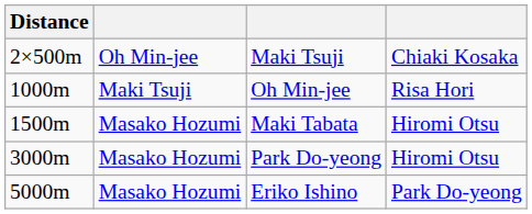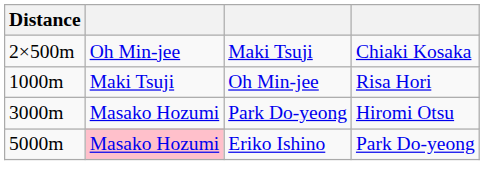 <table class="wikitable">
 <tr>
 <th>Distance</th>
 <th></th>
 <th></th>
 <th></th>
 </tr>
 <tr>
 <td>2×500m</td>
 <td> <a href='#'>Oh Min-jee</a></td>
 <td>  <a href='#'>Maki Tsuji</a></td>
 <td>  <a href='#'>Chiaki Kosaka</a></td>
 </tr>
 <tr>
 <td>1000m</td>
 <td> <a href='#'>Maki Tsuji</a></td>
 <td> <a href='#'>Oh Min-jee</a></td>
 <td>  <a href='#'>Risa Hori</a></td>
 </tr>
 <tr>
-<td>1500m</td>
-<td>  <a href='#'>Masako Hozumi</a></td>
-<td> <a href='#'>Maki Tabata</a></td>
-<td> <a href='#'>Hiromi Otsu</a></td>
-</tr>
-<tr>
 <td>3000m</td>
 <td>  <a href='#'>Masako Hozumi</a></td>
 <td> <a href='#'>Park Do-yeong</a></td>
 <td>  <a href='#'>Hiromi Otsu</a></td>
 </tr>
 <tr>
 <td>5000m</td>
-<td>  <a href='#'>Masako Hozumi</a></td>
+<td style="background: pink;">  <a href='#'>Masako Hozumi</a></td>
 <td>  <a href='#'>Eriko Ishino</a></td>
 <td> <a href='#'>Park Do-yeong</a></td>
 </tr>
 </table>
